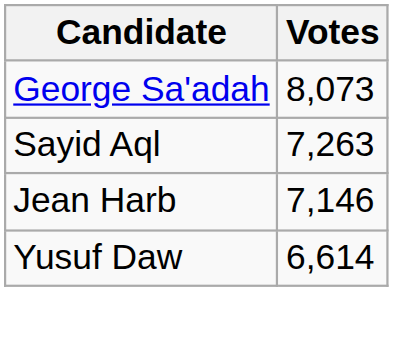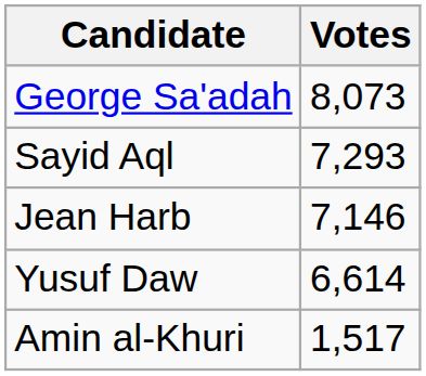 <table class=wikitable>
 <tr>
 <th>Candidate</th>
 <th>Votes</th>
 </tr>
 <tr>
 <td><a href='#'>George Sa'adah</a></td>
 <td>8,073</td>
 </tr>
 <tr>
 <td>Sayid Aql</td>
-<td>7,263</td>
+<td>7,293</td>
 </tr>
 <tr>
 <td>Jean Harb</td>
 <td>7,146</td>
 </tr>
 <tr>
 <td>Yusuf Daw</td>
 <td>6,614</td>
 </tr>
+<tr>
+<td>Amin al-Khuri</td>
+<td>1,517</td>
+</tr>
 </table>
